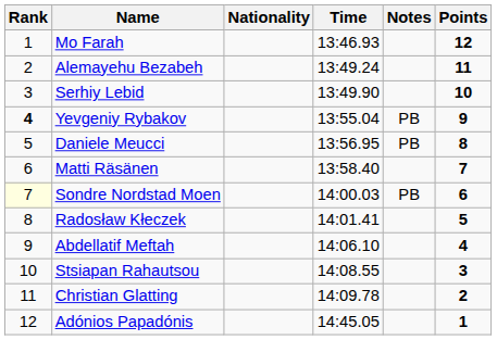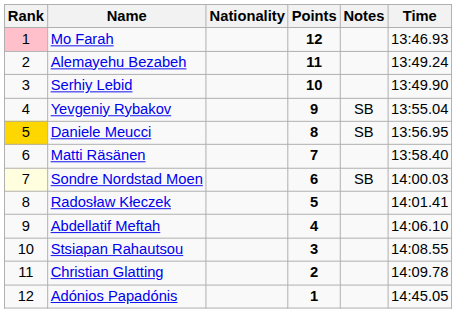 <table class="wikitable sortable" style="text-align:center">
 <tr>
 <th>Rank</th>
 <th>Name</th>
 <th>Nationality</th>
+<th>Points</th>
+<th>Notes</th>
 <th>Time</th>
-<th>Notes</th>
-<th>Points</th>
 </tr>
 <tr>
-<td>1</td>
+<td style="background: pink;">1</td>
 <td align=left><a href='#'>Mo Farah</a></td>
 <td align=left></td>
+<td><strong>12</strong></td>
+<td></td>
 <td>13:46.93</td>
-<td></td>
-<td><strong>12</strong></td>
 </tr>
 <tr>
 <td>2</td>
 <td align=left><a href='#'>Alemayehu Bezabeh</a></td>
 <td align=left></td>
+<td><strong>11</strong></td>
+<td></td>
 <td>13:49.24</td>
-<td></td>
-<td><strong>11</strong></td>
 </tr>
 <tr>
 <td>3</td>
 <td align=left><a href='#'>Serhiy Lebid</a></td>
 <td align=left></td>
+<td><strong>10</strong></td>
+<td></td>
 <td>13:49.90</td>
-<td></td>
-<td><strong>10</strong></td>
 </tr>
 <tr>
-<td><strong>4</strong></td>
+<td>4</td>
 <td align=left><a href='#'>Yevgeniy Rybakov</a></td>
 <td align=left></td>
+<td><strong>9</strong></td>
+<td>SB</td>
 <td>13:55.04</td>
-<td>PB</td>
-<td><strong>9</strong></td>
 </tr>
 <tr>
-<td>5</td>
+<td style="background: gold;">5</td>
 <td align=left><a href='#'>Daniele Meucci</a></td>
 <td align=left></td>
+<td><strong>8</strong></td>
+<td>SB</td>
 <td>13:56.95</td>
-<td>PB</td>
-<td><strong>8</strong></td>
 </tr>
 <tr>
 <td>6</td>
 <td align=left><a href='#'>Matti Räsänen</a></td>
 <td align=left></td>
+<td><strong>7</strong></td>
+<td></td>
 <td>13:58.40</td>
-<td></td>
-<td><strong>7</strong></td>
 </tr>
 <tr>
 <td style="background: lightyellow;">7</td>
 <td align=left><a href='#'>Sondre Nordstad Moen</a></td>
 <td align=left></td>
+<td><strong>6</strong></td>
+<td>SB</td>
 <td>14:00.03</td>
-<td>PB</td>
-<td><strong>6</strong></td>
 </tr>
 <tr>
 <td>8</td>
 <td align=left><a href='#'>Radosław Kłeczek</a></td>
 <td align=left></td>
+<td><strong>5</strong></td>
+<td></td>
 <td>14:01.41</td>
-<td></td>
-<td><strong>5</strong></td>
 </tr>
 <tr>
 <td>9</td>
 <td align=left><a href='#'>Abdellatif Meftah</a></td>
 <td align=left></td>
+<td><strong>4</strong></td>
+<td></td>
 <td>14:06.10</td>
-<td></td>
-<td><strong>4</strong></td>
 </tr>
 <tr>
 <td>10</td>
 <td align=left><a href='#'>Stsiapan Rahautsou</a></td>
 <td align=left></td>
+<td><strong>3</strong></td>
+<td></td>
 <td>14:08.55</td>
-<td></td>
-<td><strong>3</strong></td>
 </tr>
 <tr>
 <td>11</td>
 <td align=left><a href='#'>Christian Glatting</a></td>
 <td align=left></td>
+<td><strong>2</strong></td>
+<td></td>
 <td>14:09.78</td>
-<td></td>
-<td><strong>2</strong></td>
 </tr>
 <tr>
 <td>12</td>
 <td align=left><a href='#'>Adónios Papadónis</a></td>
 <td align=left></td>
+<td><strong>1</strong></td>
+<td></td>
 <td>14:45.05</td>
-<td></td>
-<td><strong>1</strong></td>
 </tr>
 </table>
